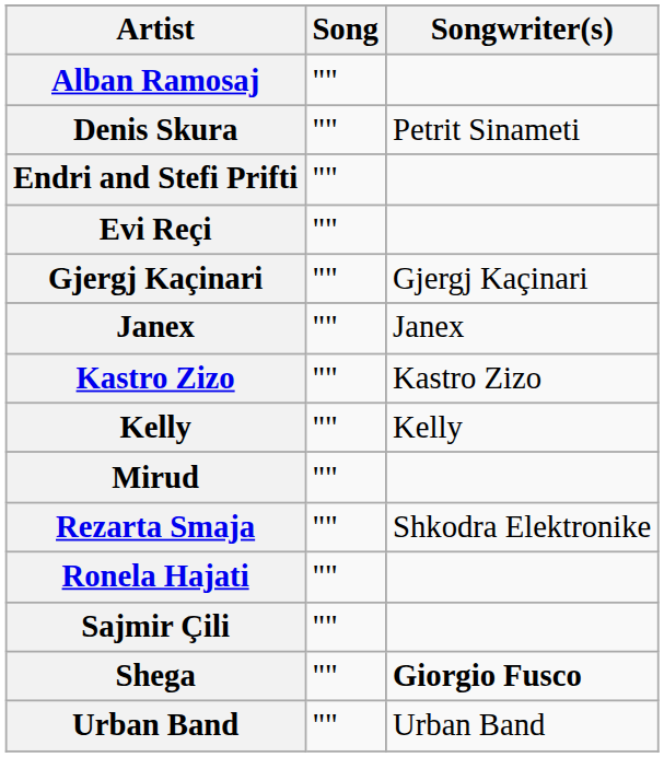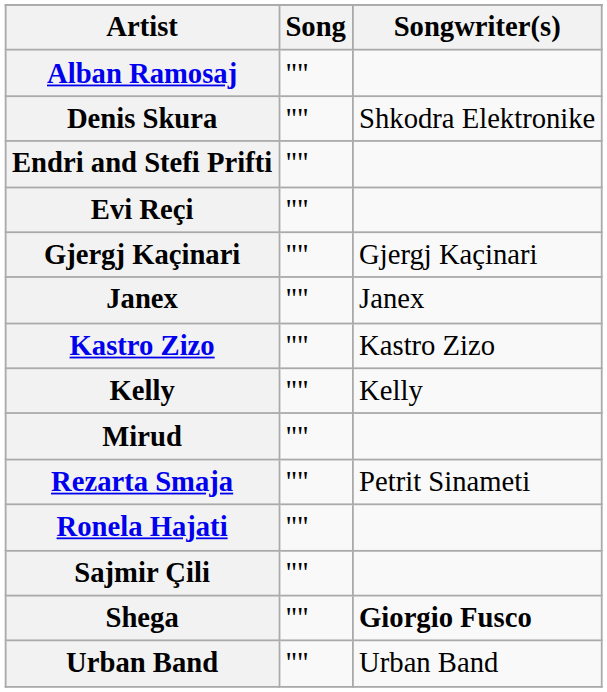 <table class="wikitable sortable plainrowheaders" style="margin: 1em auto 1em auto">
 <tr>
 </tr>
 <tr>
 <th scope="col">Artist</th>
 <th scope="col">Song</th>
 <th scope="col" class="unsortable">Songwriter(s)</th>
 </tr>
 <tr>
 <th scope="row"><a href='#'>Alban Ramosaj</a></th>
 <td>""</td>
 <td></td>
 </tr>
 <tr>
 <th scope="row">Denis Skura</th>
 <td>""</td>
-<td>Petrit Sinameti</td>
+<td>Shkodra Elektronike</td>
 </tr>
 <tr>
 <th scope="row">Endri and Stefi Prifti</th>
 <td>""</td>
 <td></td>
 </tr>
 <tr>
 <th scope="row">Evi Reçi</th>
 <td>""</td>
 <td></td>
 </tr>
 <tr>
 <th scope="row">Gjergj Kaçinari</th>
 <td>""</td>
 <td>Gjergj Kaçinari</td>
 </tr>
 <tr>
 <th scope="row">Janex</th>
 <td>""</td>
 <td>Janex</td>
 </tr>
 <tr>
 <th scope="row"><a href='#'>Kastro Zizo</a></th>
 <td>""</td>
 <td>Kastro Zizo</td>
 </tr>
 <tr>
 <th scope="row">Kelly</th>
 <td>""</td>
 <td>Kelly</td>
 </tr>
 <tr>
 <th scope="row">Mirud</th>
 <td>""</td>
 <td></td>
 </tr>
 <tr>
 <th scope="row"><a href='#'>Rezarta Smaja</a></th>
 <td>""</td>
-<td>Shkodra Elektronike</td>
+<td>Petrit Sinameti</td>
 </tr>
 <tr>
 <th scope="row"><a href='#'>Ronela Hajati</a></th>
 <td>""</td>
 <td></td>
 </tr>
 <tr>
 <th scope="row">Sajmir Çili</th>
 <td>""</td>
 <td></td>
 </tr>
 <tr>
 <th scope="row">Shega</th>
 <td>""</td>
 <td><strong>Giorgio Fusco</strong></td>
 </tr>
 <tr>
 <th scope="row">Urban Band</th>
 <td>""</td>
 <td>Urban Band</td>
 </tr>
 </table>
